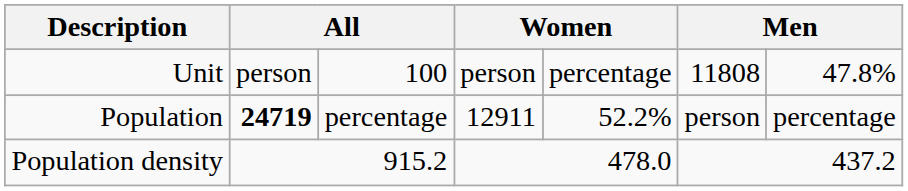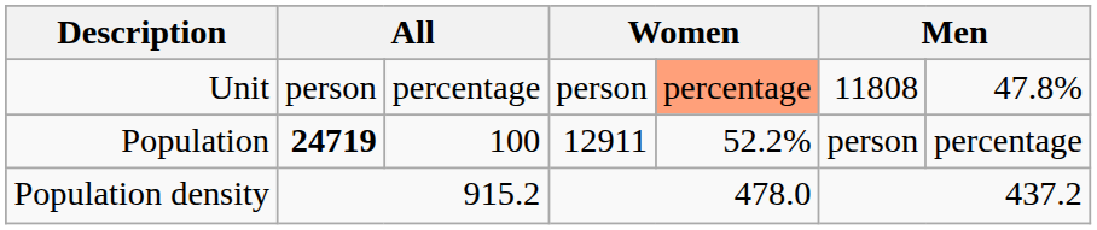 <table class="wikitable" style="text-align:right;">
 <tr>
 <th>Description</th>
 <th colspan=2>All</th>
 <th colspan=2>Women</th>
 <th colspan=2>Men</th>
 </tr>
 <tr>
 <td>Unit</td>
 <td>person</td>
-<td>100</td>
+<td>percentage</td>
 <td>person</td>
-<td>percentage</td>
+<td style="background: lightsalmon;">percentage</td>
 <td>11808</td>
 <td>47.8%</td>
 </tr>
 <tr ->
 <td>Population</td>
 <td><strong>24719</strong></td>
-<td>percentage</td>
+<td>100</td>
 <td>12911</td>
 <td>52.2%</td>
 <td>person</td>
 <td>percentage</td>
 </tr>
 <tr ->
 <td>Population density</td>
 <td colspan=2>915.2</td>
 <td colspan=2>478.0</td>
 <td colspan=2>437.2</td>
 </tr>
 </table>
